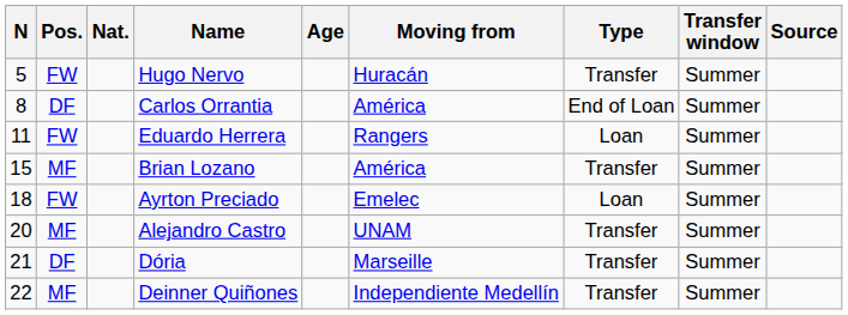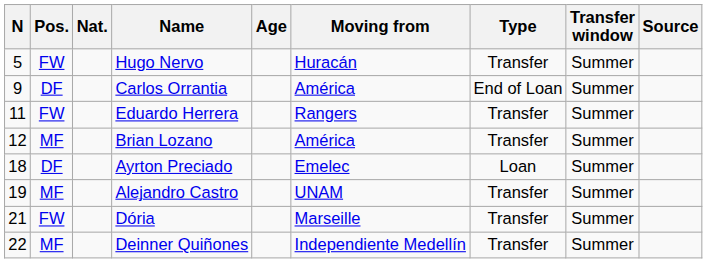 <table class="wikitable sortable" style="text-align:center">
 <tr>
 <th>N</th>
 <th>Pos.</th>
 <th>Nat.</th>
 <th>Name</th>
 <th>Age</th>
 <th>Moving from</th>
 <th>Type</th>
 <th>Transfer<br>window</th>
 <th>Source</th>
 </tr>
 <tr>
 <td>5</td>
 <td><a href='#'>FW</a></td>
 <td></td>
 <td align=left><a href='#'>Hugo Nervo</a></td>
 <td></td>
 <td align=left> <a href='#'>Huracán</a></td>
 <td>Transfer</td>
 <td>Summer</td>
 <td></td>
 </tr>
 <tr>
-<td>8</td>
+<td>9</td>
 <td><a href='#'>DF</a></td>
 <td></td>
 <td align=left><a href='#'>Carlos Orrantia</a></td>
 <td></td>
 <td align=left><a href='#'>América</a></td>
 <td>End of Loan</td>
 <td>Summer</td>
 <td></td>
 </tr>
 <tr>
 <td>11</td>
 <td><a href='#'>FW</a></td>
 <td></td>
 <td align=left><a href='#'>Eduardo Herrera</a></td>
 <td></td>
 <td align=left> <a href='#'>Rangers</a></td>
-<td>Loan</td>
+<td>Transfer</td>
 <td>Summer</td>
 <td></td>
 </tr>
 <tr>
-<td>15</td>
+<td>12</td>
 <td><a href='#'>MF</a></td>
 <td></td>
 <td align=left><a href='#'>Brian Lozano</a></td>
 <td></td>
 <td align=left><a href='#'>América</a></td>
 <td>Transfer</td>
 <td>Summer</td>
 <td></td>
 </tr>
 <tr>
 <td>18</td>
-<td><a href='#'>FW</a></td>
+<td><a href='#'>DF</a></td>
 <td></td>
 <td align=left><a href='#'>Ayrton Preciado</a></td>
 <td></td>
 <td align=left> <a href='#'>Emelec</a></td>
 <td>Loan</td>
 <td>Summer</td>
 <td></td>
 </tr>
 <tr>
-<td>20</td>
+<td>19</td>
 <td><a href='#'>MF</a></td>
 <td></td>
 <td align=left><a href='#'>Alejandro Castro</a></td>
 <td></td>
 <td align=left><a href='#'>UNAM</a></td>
 <td>Transfer</td>
 <td>Summer</td>
 <td></td>
 </tr>
 <tr>
 <td>21</td>
-<td><a href='#'>DF</a></td>
+<td><a href='#'>FW</a></td>
 <td></td>
 <td align=left><a href='#'>Dória</a></td>
 <td></td>
 <td align=left> <a href='#'>Marseille</a></td>
 <td>Transfer</td>
 <td>Summer</td>
 <td></td>
 </tr>
 <tr>
 <td>22</td>
 <td><a href='#'>MF</a></td>
 <td></td>
 <td align=left><a href='#'>Deinner Quiñones</a></td>
 <td></td>
 <td align=left> <a href='#'>Independiente Medellín</a></td>
 <td>Transfer</td>
 <td>Summer</td>
 <td></td>
 </tr>
 </table>
